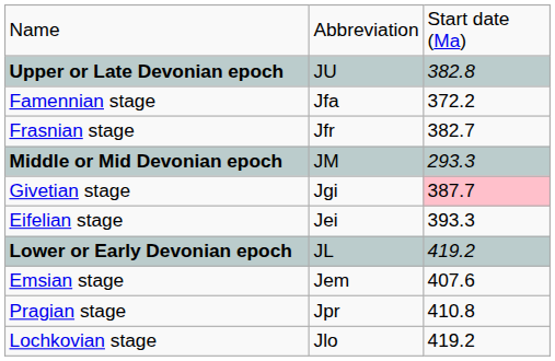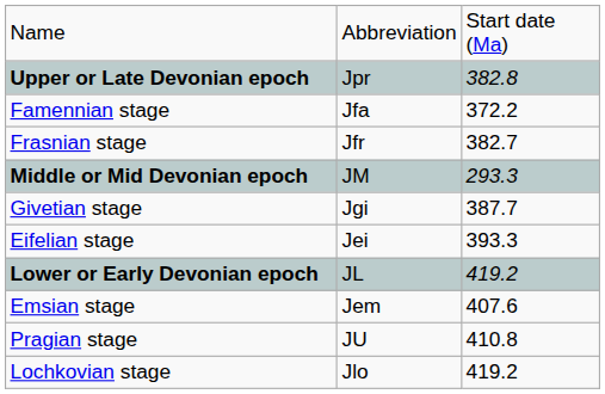 <table class="wikitable">
 <tr>
 <td width="250pt">Name</td>
 <td width="50pt">Abbreviation</td>
 <td width="100pt">Start date (<a href='#'>Ma</a>)</td>
 </tr>
 <tr style="background:#bbcccc;">
 <td><strong>Upper or Late Devonian epoch</strong></td>
-<td>JU</td>
+<td>Jpr</td>
 <td><em>382.8</em></td>
 </tr>
 <tr>
 <td><a href='#'>Famennian</a> stage</td>
 <td>Jfa</td>
 <td>372.2</td>
 </tr>
 <tr>
 <td><a href='#'>Frasnian</a> stage</td>
 <td>Jfr</td>
 <td>382.7</td>
 </tr>
 <tr style="background:#bbcccc;">
 <td><strong>Middle or Mid Devonian epoch</strong></td>
 <td>JM</td>
 <td><em>293.3</em></td>
 </tr>
 <tr>
 <td><a href='#'>Givetian</a> stage</td>
 <td>Jgi</td>
-<td style="background: pink;">387.7</td>
+<td>387.7</td>
 </tr>
 <tr>
 <td><a href='#'>Eifelian</a> stage</td>
 <td>Jei</td>
 <td>393.3</td>
 </tr>
 <tr style="background:#bbcccc;">
 <td><strong>Lower or Early Devonian epoch</strong></td>
 <td>JL</td>
 <td><em>419.2</em></td>
 </tr>
 <tr>
 <td><a href='#'>Emsian</a> stage</td>
 <td>Jem</td>
 <td>407.6</td>
 </tr>
 <tr>
 <td><a href='#'>Pragian</a> stage</td>
-<td>Jpr</td>
+<td>JU</td>
 <td>410.8</td>
 </tr>
 <tr>
 <td><a href='#'>Lochkovian</a> stage</td>
 <td>Jlo</td>
 <td>419.2</td>
 </tr>
 </table>
